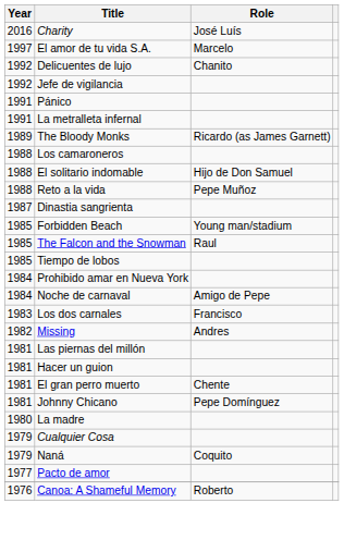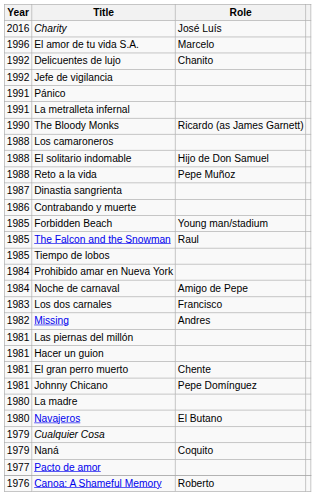 <table class="wikitable sortable">
 <tr>
 <th>Year</th>
 <th>Title</th>
 <th>Role</th>
 <th scope="col" class="unsortable"></th>
 </tr>
 <tr>
 <td>2016</td>
 <td><em>Charity</em></td>
 <td>José Luís</td>
 <td></td>
 </tr>
 <tr>
-<td>1997</td>
+<td>1996</td>
 <td>El amor de tu vida S.A.</td>
 <td>Marcelo</td>
 <td></td>
 </tr>
 <tr>
 <td>1992</td>
 <td>Delicuentes de lujo</td>
 <td>Chanito</td>
 <td></td>
 </tr>
 <tr>
 <td>1992</td>
 <td>Jefe de vigilancia</td>
 <td></td>
 <td></td>
 </tr>
 <tr>
 <td>1991</td>
 <td>Pánico</td>
 <td></td>
 <td></td>
 </tr>
 <tr>
 <td>1991</td>
 <td>La metralleta infernal</td>
 <td></td>
 <td></td>
 </tr>
 <tr>
-<td>1989</td>
+<td>1990</td>
 <td>The Bloody Monks</td>
 <td>Ricardo (as James Garnett)</td>
 <td></td>
 </tr>
 <tr>
 <td>1988</td>
 <td>Los camaroneros</td>
 <td></td>
 <td></td>
 </tr>
 <tr>
 <td>1988</td>
 <td>El solitario indomable</td>
 <td>Hijo de Don Samuel</td>
 <td></td>
 </tr>
 <tr>
 <td>1988</td>
 <td>Reto a la vida</td>
 <td>Pepe Muñoz</td>
 <td></td>
 </tr>
 <tr>
 <td>1987</td>
 <td>Dinastia sangrienta</td>
+<td></td>
+<td></td>
+</tr>
+<tr>
+<td>1986</td>
+<td>Contrabando y muerte</td>
 <td></td>
 <td></td>
 </tr>
 <tr>
 <td>1985</td>
 <td>Forbidden Beach</td>
 <td>Young man/stadium</td>
 <td></td>
 </tr>
 <tr>
 <td>1985</td>
 <td><a href='#'>The Falcon and the Snowman</a></td>
 <td>Raul</td>
 <td></td>
 </tr>
 <tr>
 <td>1985</td>
 <td>Tiempo de lobos</td>
 <td></td>
 <td></td>
 </tr>
 <tr>
 <td>1984</td>
 <td>Prohibido amar en Nueva York</td>
 <td></td>
 <td></td>
 </tr>
 <tr>
 <td>1984</td>
 <td>Noche de carnaval</td>
 <td>Amigo de Pepe</td>
 <td></td>
 </tr>
 <tr>
 <td>1983</td>
 <td>Los dos carnales</td>
 <td>Francisco</td>
 <td></td>
 </tr>
 <tr>
 <td>1982</td>
 <td><a href='#'>Missing</a></td>
 <td>Andres</td>
 <td></td>
 </tr>
 <tr>
 <td>1981</td>
 <td>Las piernas del millón</td>
 <td></td>
 <td></td>
 </tr>
 <tr>
 <td>1981</td>
 <td>Hacer un guion</td>
 <td></td>
 <td></td>
 </tr>
 <tr>
 <td>1981</td>
 <td>El gran perro muerto</td>
 <td>Chente</td>
 <td></td>
 </tr>
 <tr>
 <td>1981</td>
 <td>Johnny Chicano</td>
 <td>Pepe Domínguez</td>
 <td></td>
 </tr>
 <tr>
 <td>1980</td>
 <td>La madre</td>
 <td></td>
 <td></td>
 </tr>
 <tr>
+<td>1980</td>
+<td><a href='#'>Navajeros</a></td>
+<td>El Butano</td>
+<td></td>
+</tr>
+<tr>
 <td>1979</td>
 <td><em>Cualquier Cosa</em></td>
 <td></td>
 <td></td>
 </tr>
 <tr>
 <td>1979</td>
 <td>Naná</td>
 <td>Coquito</td>
 <td></td>
 </tr>
 <tr>
 <td>1977</td>
 <td><a href='#'>Pacto de amor</a></td>
 <td></td>
 <td></td>
 </tr>
 <tr>
 </tr>
 <tr 1977 || Los hermanos del viento  || ||>
 </tr>
 <tr>
 <td>1976</td>
 <td><a href='#'>Canoa: A Shameful Memory</a></td>
 <td>Roberto</td>
 <td></td>
 </tr>
 </table>
